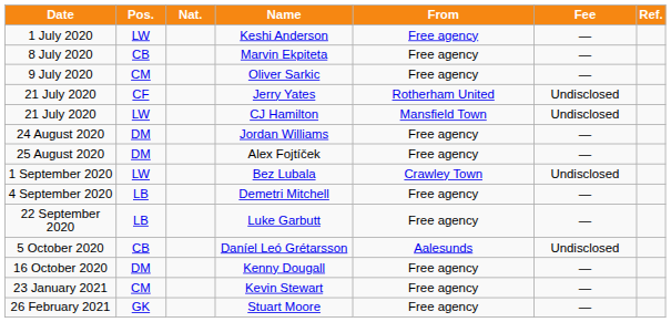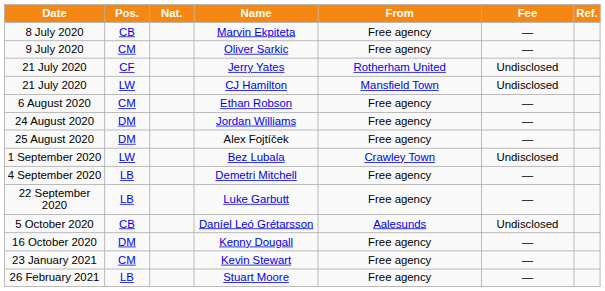 <table class="wikitable"  style="text-align:center; font-size:90%; ">
 <tr>
 <th style="background:#F68712; color:#FFFFFF; width:120px;">Date</th>
 <th style="background:#F68712; color:#FFFFFF; width:50px;">Pos.</th>
 <th style="background:#F68712; color:#FFFFFF; width:50px;">Nat.</th>
 <th style="background:#F68712; color:#FFFFFF; width:150px;">Name</th>
 <th style="background:#F68712; color:#FFFFFF; width:200px;">From</th>
 <th style="background:#F68712; color:#FFFFFF; width:110px;">Fee</th>
 <th style="background:#F68712; color:#FFFFFF; width:25px;">Ref.</th>
-</tr>
-<tr>
-<td>1 July 2020</td>
-<td><a href='#'>LW</a></td>
-<td></td>
-<td><a href='#'>Keshi Anderson</a></td>
-<td><a href='#'>Free agency</a></td>
-<td>—</td>
-<td></td>
 </tr>
 <tr>
 <td>8 July 2020</td>
 <td><a href='#'>CB</a></td>
 <td></td>
 <td><a href='#'>Marvin Ekpiteta</a></td>
 <td>Free agency</td>
 <td>—</td>
 <td></td>
 </tr>
 <tr>
 <td>9 July 2020</td>
 <td><a href='#'>CM</a></td>
 <td></td>
 <td><a href='#'>Oliver Sarkic</a></td>
 <td>Free agency</td>
 <td>—</td>
 <td></td>
 </tr>
 <tr>
 <td>21 July 2020</td>
 <td><a href='#'>CF</a></td>
 <td></td>
 <td><a href='#'>Jerry Yates</a></td>
 <td><a href='#'>Rotherham United</a></td>
 <td>Undisclosed</td>
 <td></td>
 </tr>
 <tr>
 <td>21 July 2020</td>
 <td><a href='#'>LW</a></td>
 <td></td>
 <td><a href='#'>CJ Hamilton</a></td>
 <td><a href='#'>Mansfield Town</a></td>
 <td>Undisclosed</td>
+<td></td>
+</tr>
+<tr>
+<td>6 August 2020</td>
+<td><a href='#'>CM</a></td>
+<td></td>
+<td><a href='#'>Ethan Robson</a></td>
+<td>Free agency</td>
+<td>—</td>
 <td></td>
 </tr>
 <tr>
 <td>24 August 2020</td>
 <td><a href='#'>DM</a></td>
 <td></td>
 <td><a href='#'>Jordan Williams</a></td>
 <td>Free agency</td>
 <td>—</td>
 <td></td>
 </tr>
 <tr>
 <td>25 August 2020</td>
 <td><a href='#'>DM</a></td>
 <td></td>
 <td>Alex Fojtíček</td>
 <td>Free agency</td>
 <td>—</td>
 <td></td>
 </tr>
 <tr>
 <td>1 September 2020</td>
 <td><a href='#'>LW</a></td>
 <td></td>
 <td><a href='#'>Bez Lubala</a></td>
 <td><a href='#'>Crawley Town</a></td>
 <td>Undisclosed</td>
 <td></td>
 </tr>
 <tr>
 <td>4 September 2020</td>
 <td><a href='#'>LB</a></td>
 <td></td>
 <td><a href='#'>Demetri Mitchell</a></td>
 <td>Free agency</td>
 <td>—</td>
 <td></td>
 </tr>
 <tr>
 <td>22 September 2020</td>
 <td><a href='#'>LB</a></td>
 <td></td>
 <td><a href='#'>Luke Garbutt</a></td>
 <td>Free agency</td>
 <td>—</td>
 <td></td>
 </tr>
 <tr>
 <td>5 October 2020</td>
 <td><a href='#'>CB</a></td>
 <td></td>
 <td><a href='#'>Daníel Leó Grétarsson</a></td>
 <td><a href='#'>Aalesunds</a></td>
 <td>Undisclosed</td>
 <td></td>
 </tr>
 <tr>
 <td>16 October 2020</td>
 <td><a href='#'>DM</a></td>
 <td></td>
 <td><a href='#'>Kenny Dougall</a></td>
 <td>Free agency</td>
 <td>—</td>
 <td></td>
 </tr>
 <tr>
 <td>23 January 2021</td>
 <td><a href='#'>CM</a></td>
 <td></td>
 <td><a href='#'>Kevin Stewart</a></td>
 <td>Free agency</td>
 <td>—</td>
 <td></td>
 </tr>
 <tr>
 <td>26 February 2021</td>
-<td><a href='#'>GK</a></td>
+<td><a href='#'>LB</a></td>
 <td></td>
 <td><a href='#'>Stuart Moore</a></td>
 <td>Free agency</td>
 <td>—</td>
 <td></td>
 </tr>
 </table>
